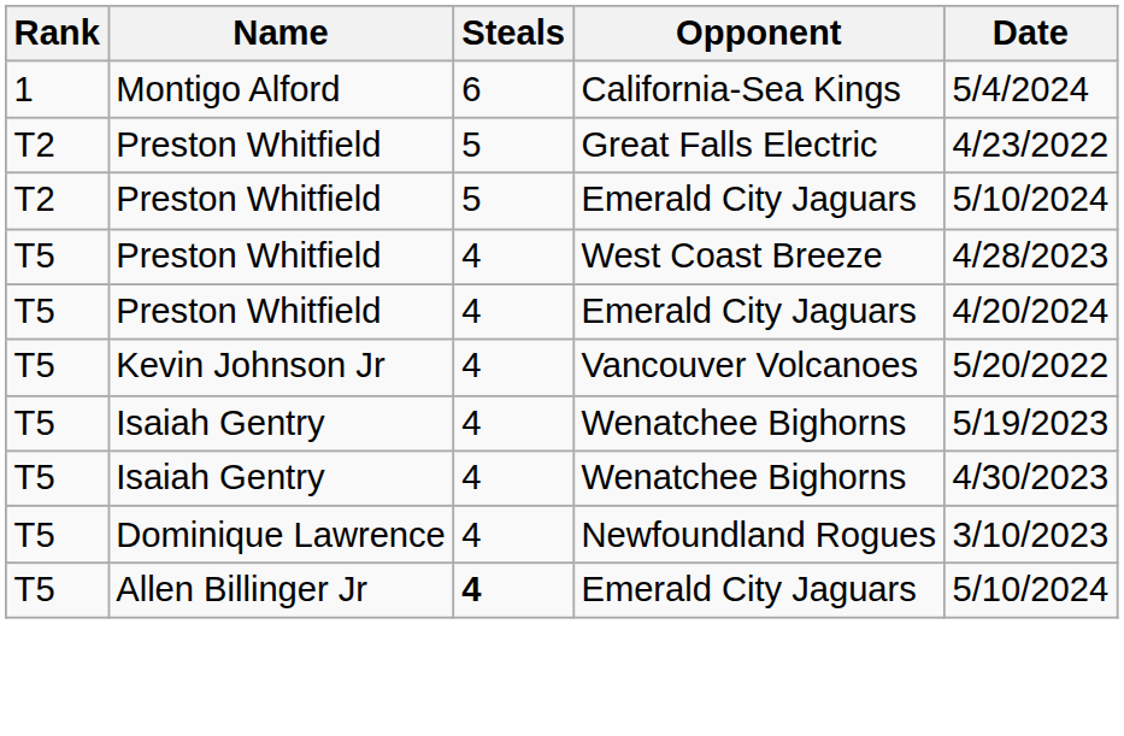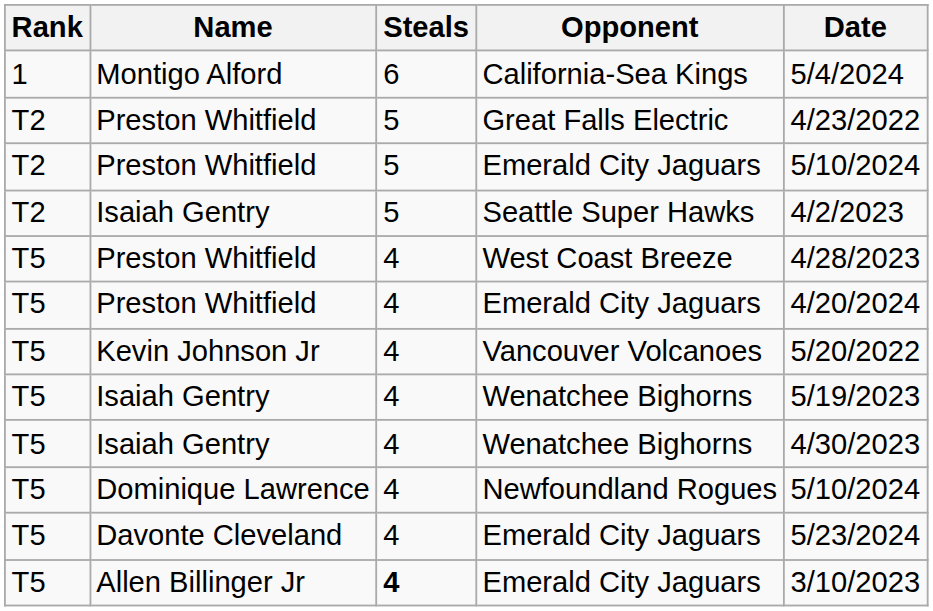 <table class="wikitable">
 <tr>
 <th>Rank</th>
 <th>Name</th>
 <th>Steals</th>
 <th>Opponent</th>
 <th>Date</th>
 </tr>
 <tr>
 <td>1</td>
 <td>Montigo Alford</td>
 <td>6</td>
 <td>California-Sea Kings</td>
 <td>5/4/2024</td>
 </tr>
 <tr>
 <td>T2</td>
 <td>Preston Whitfield</td>
 <td>5</td>
 <td>Great Falls Electric</td>
 <td>4/23/2022</td>
 </tr>
 <tr>
 <td>T2</td>
 <td>Preston Whitfield</td>
 <td>5</td>
 <td>Emerald City Jaguars</td>
 <td>5/10/2024</td>
+</tr>
+<tr>
+<td>T2</td>
+<td>Isaiah Gentry</td>
+<td>5</td>
+<td>Seattle Super Hawks</td>
+<td>4/2/2023</td>
 </tr>
 <tr>
 <td>T5</td>
 <td>Preston Whitfield</td>
 <td>4</td>
 <td>West Coast Breeze</td>
 <td>4/28/2023</td>
 </tr>
 <tr>
 <td>T5</td>
 <td>Preston Whitfield</td>
 <td>4</td>
 <td>Emerald City Jaguars</td>
 <td>4/20/2024</td>
 </tr>
 <tr>
 <td>T5</td>
 <td>Kevin Johnson Jr</td>
 <td>4</td>
 <td>Vancouver Volcanoes</td>
 <td>5/20/2022</td>
 </tr>
 <tr>
 <td>T5</td>
 <td>Isaiah Gentry</td>
 <td>4</td>
 <td>Wenatchee Bighorns</td>
 <td>5/19/2023</td>
 </tr>
 <tr>
 <td>T5</td>
 <td>Isaiah Gentry</td>
 <td>4</td>
 <td>Wenatchee Bighorns</td>
 <td>4/30/2023</td>
 </tr>
 <tr>
 <td>T5</td>
 <td>Dominique Lawrence</td>
 <td>4</td>
 <td>Newfoundland Rogues</td>
-<td>3/10/2023</td>
+<td>5/10/2024</td>
+</tr>
+<tr>
+<td>T5</td>
+<td>Davonte Cleveland</td>
+<td>4</td>
+<td>Emerald City Jaguars</td>
+<td>5/23/2024</td>
 </tr>
 <tr>
 <td>T5</td>
 <td>Allen Billinger Jr</td>
 <td><strong>4</strong></td>
 <td>Emerald City Jaguars</td>
-<td>5/10/2024</td>
+<td>3/10/2023</td>
 </tr>
 </table>
